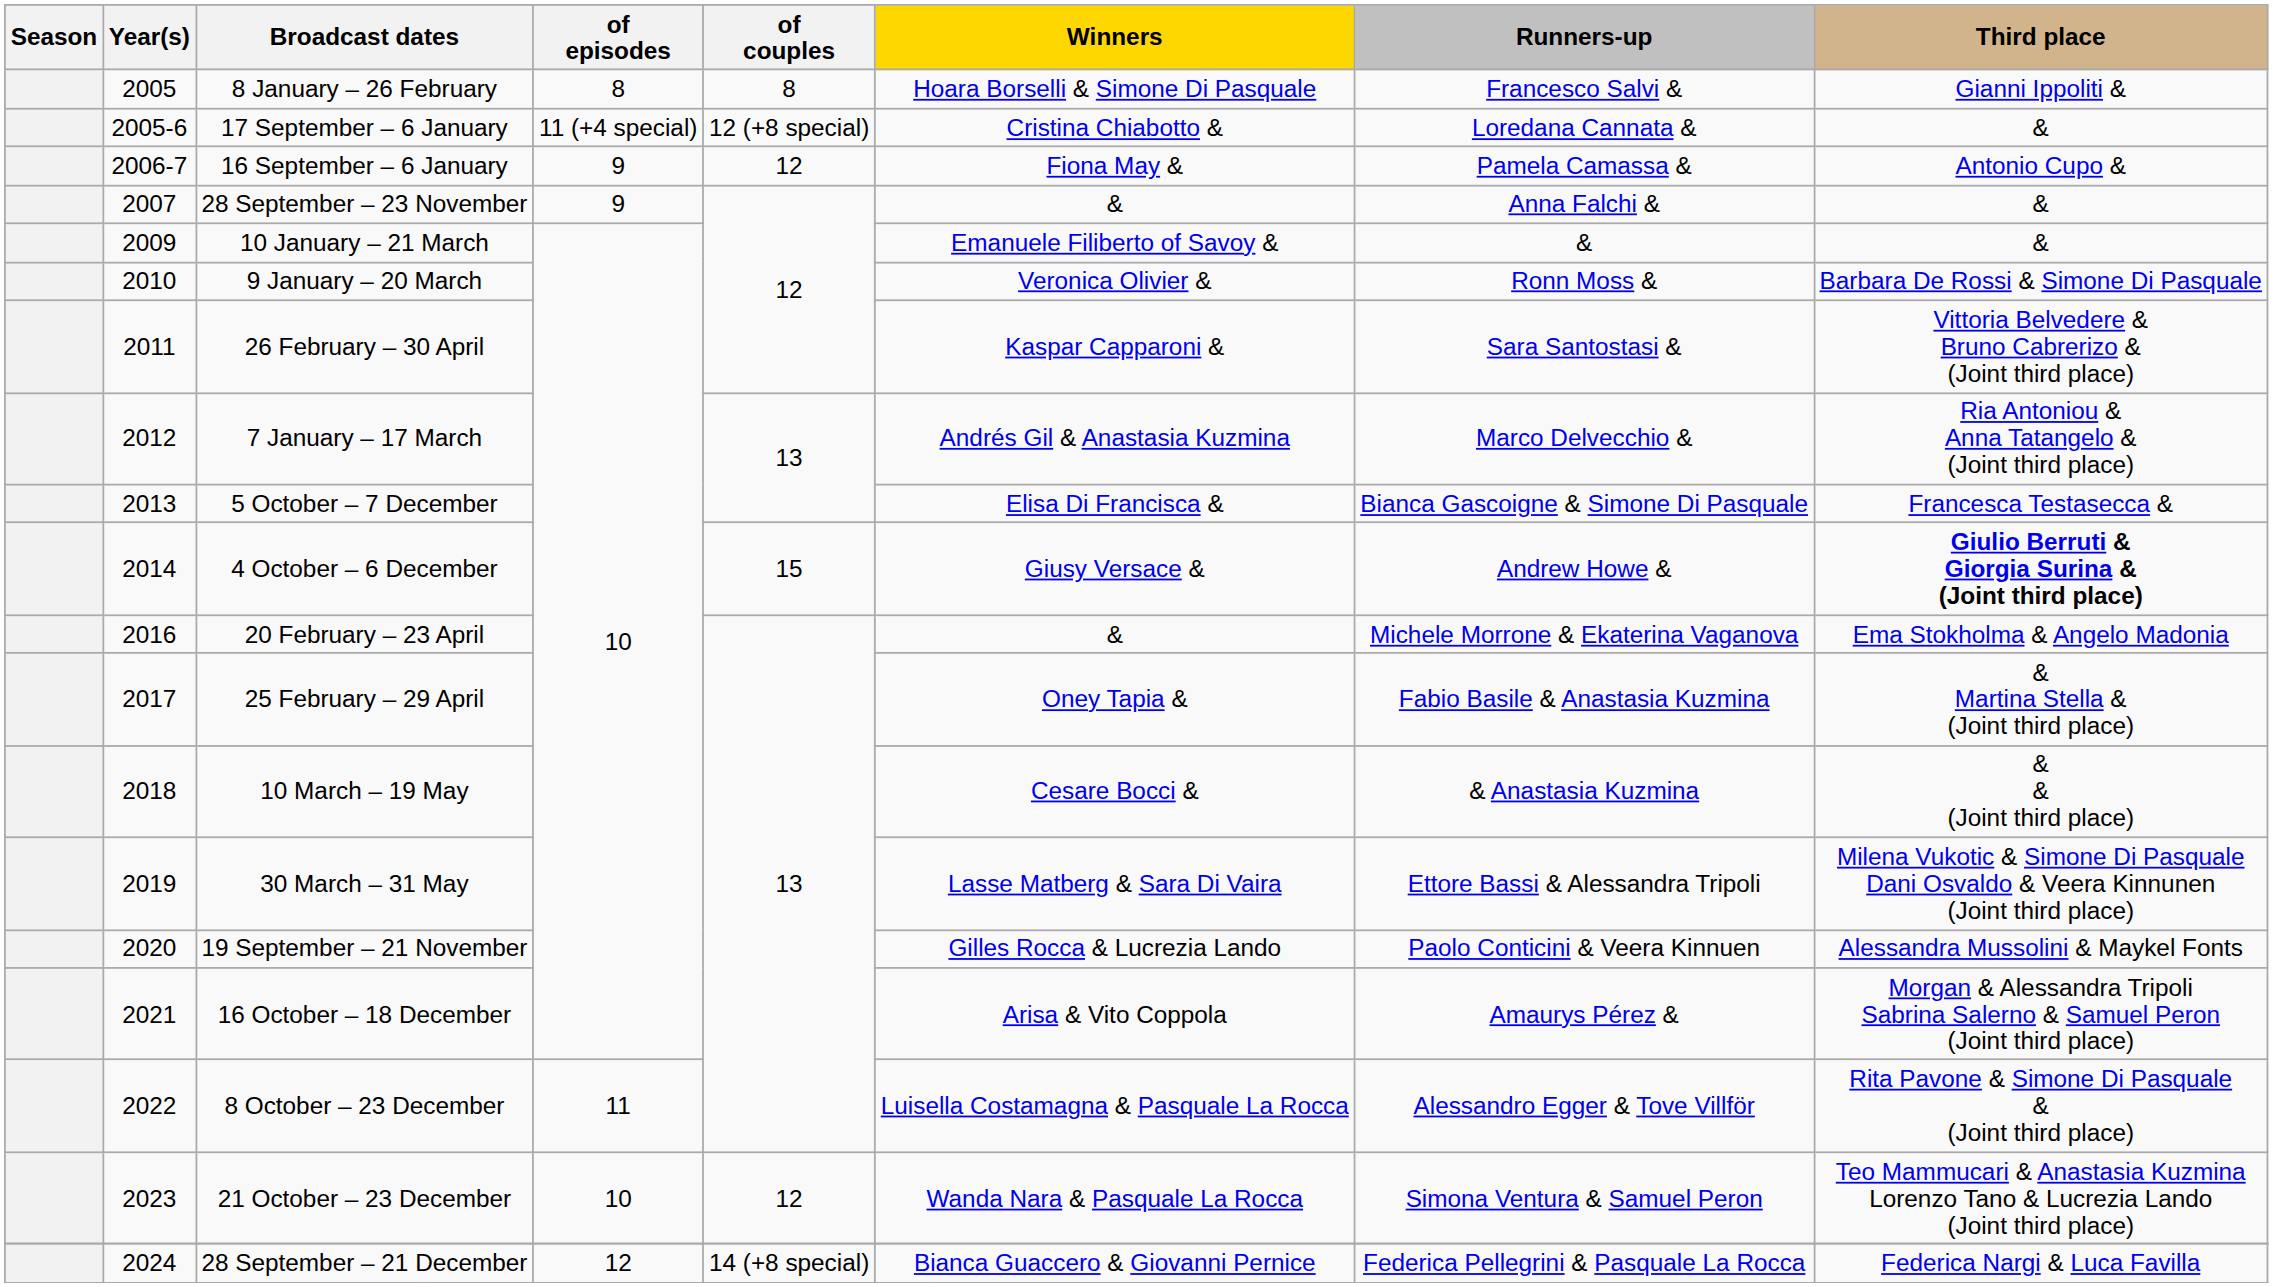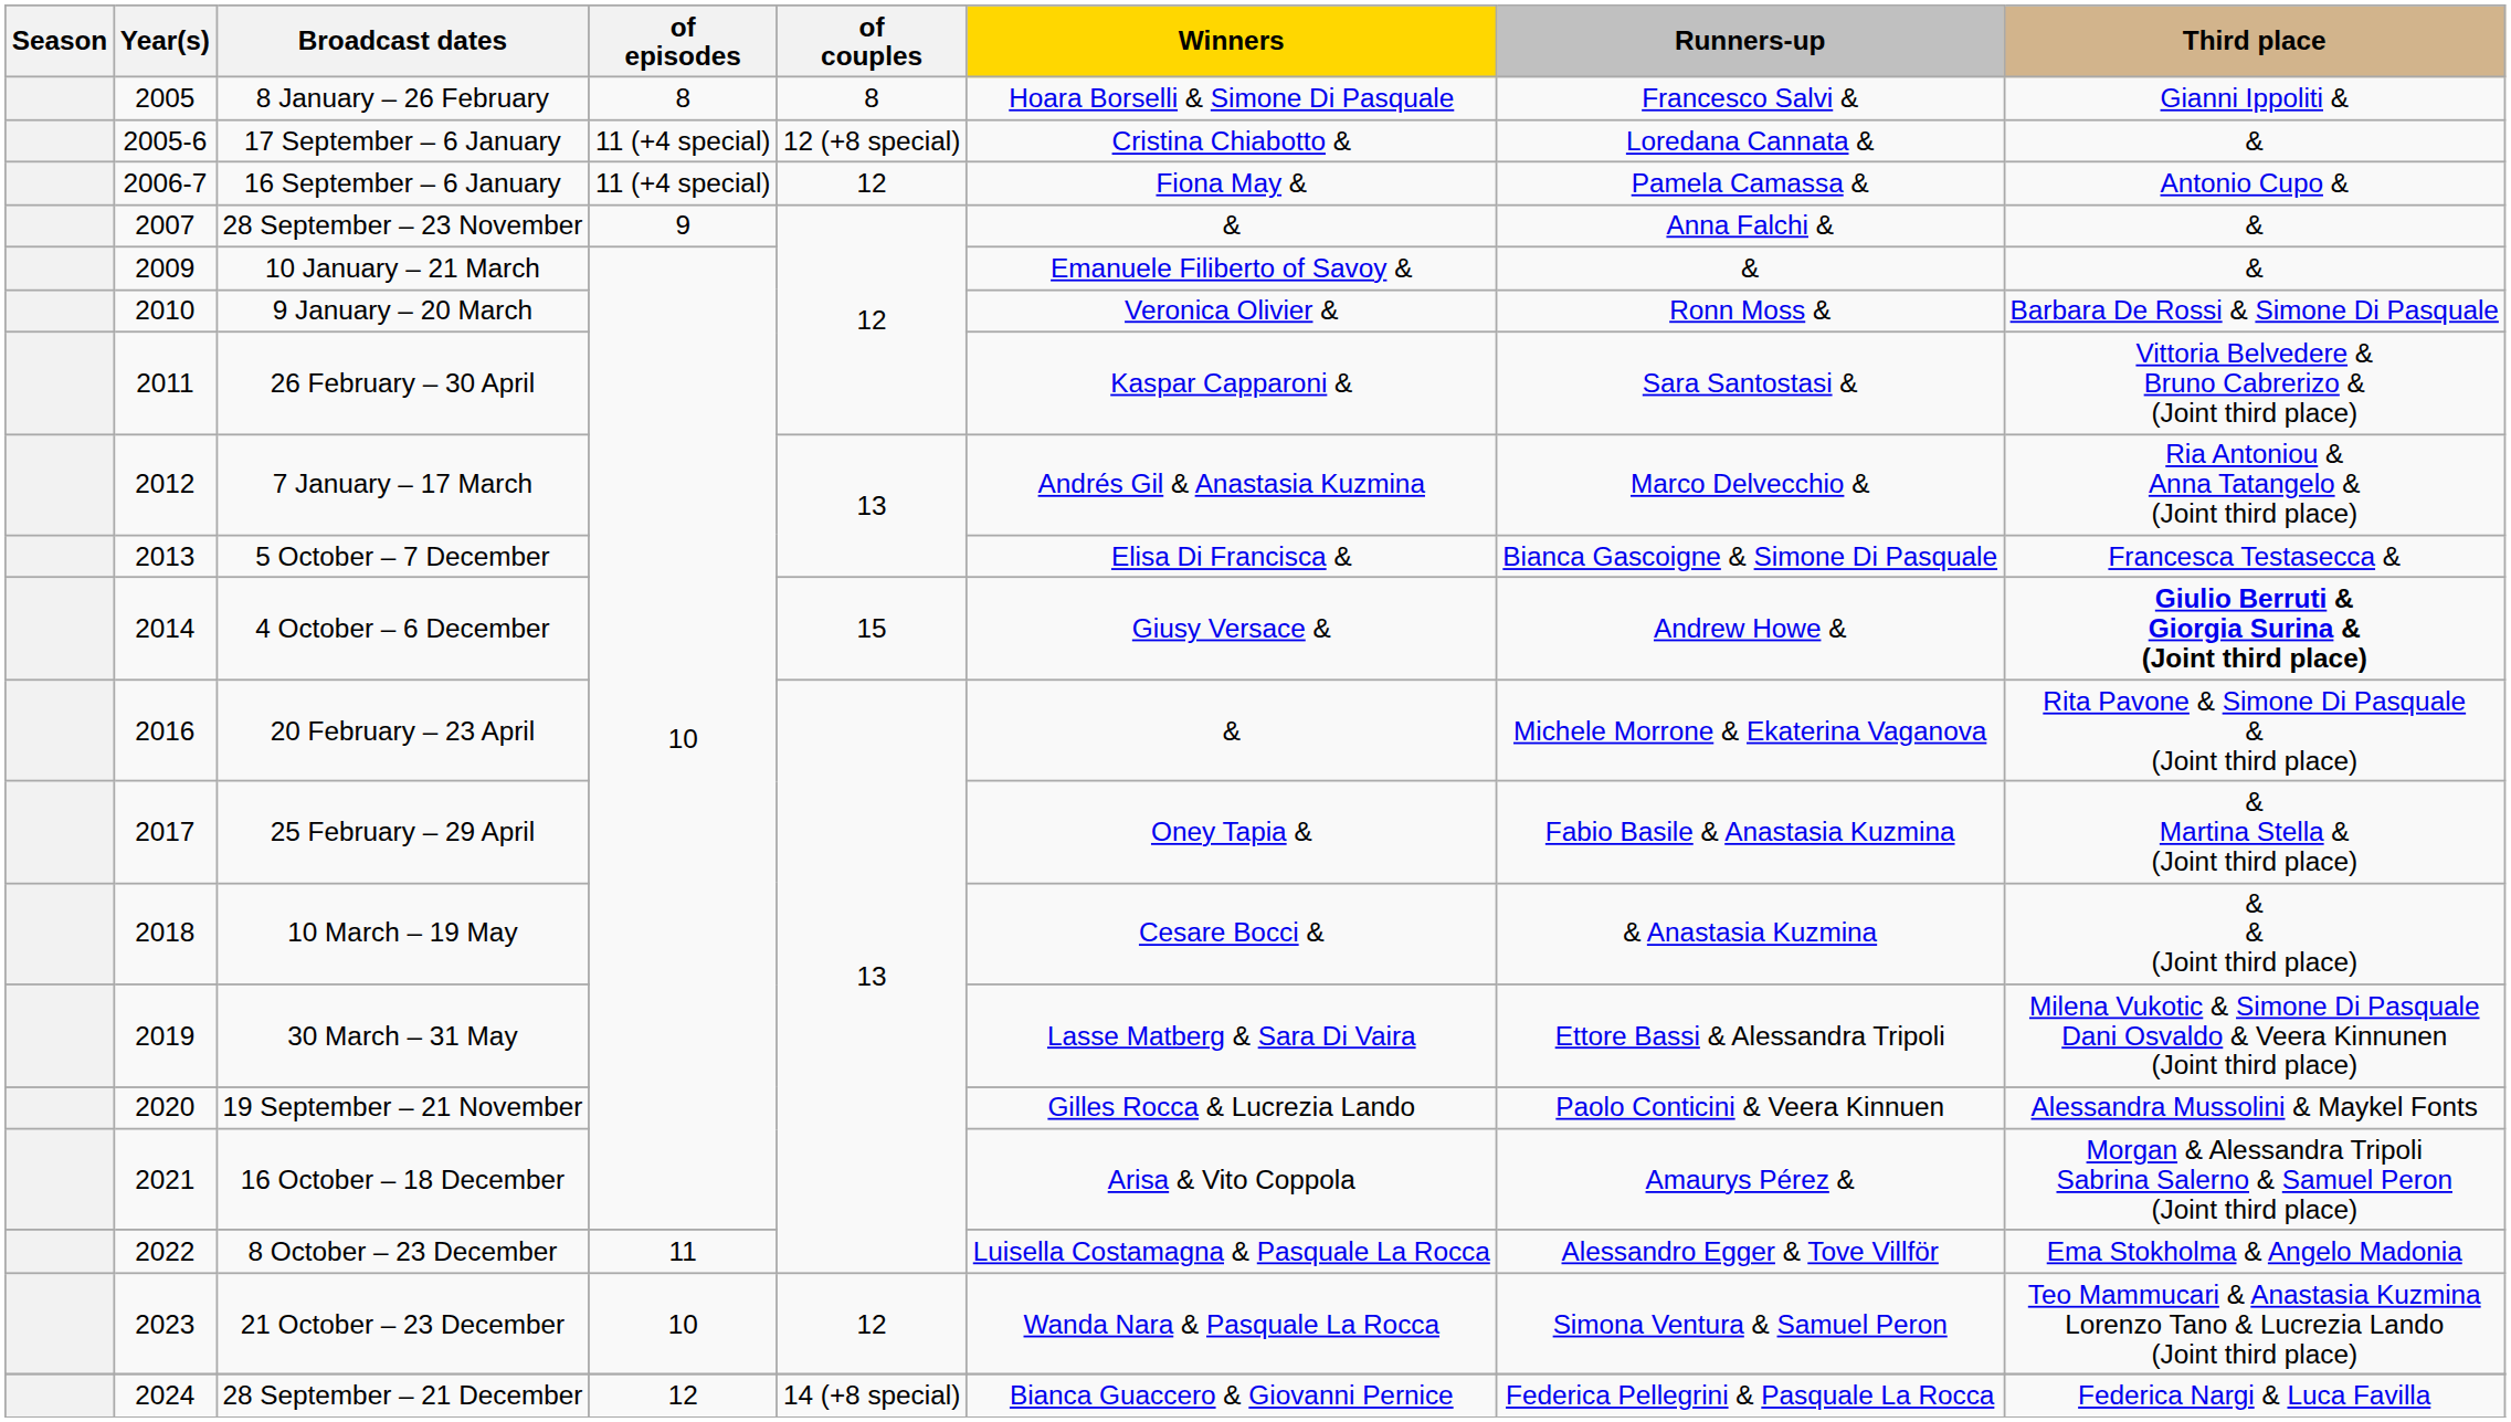 <table class="wikitable" size:100% style="white-space:nowrap; font-size:85%; text-align:center">
 <tr>
 <th rowspan="1">Season</th>
 <th rowspan="1">Year(s)</th>
 <th rowspan="1">Broadcast dates</th>
 <th rowspan="1"><a href='#'></a> of<br>episodes</th>
 <th rowspan="1"><a href='#'></a> of<br>couples</th>
 <th style="background:gold;"><div>Winners</div></th>
 <th style="background:silver;"><div>Runners-up</div></th>
 <th style="background:tan;"><div>Third place</div></th>
 </tr>
 <tr>
 <th></th>
 <td>2005</td>
 <td>8 January – 26 February</td>
 <td>8</td>
 <td>8</td>
 <td><a href='#'>Hoara Borselli</a> & <a href='#'>Simone Di Pasquale</a></td>
 <td><a href='#'>Francesco Salvi</a> & </td>
 <td><a href='#'>Gianni Ippoliti</a> & </td>
 </tr>
 <tr>
 <th></th>
 <td>2005-6</td>
 <td>17 September – 6 January</td>
 <td>11 (+4 special)</td>
 <td>12 (+8 special)</td>
 <td><a href='#'>Cristina Chiabotto</a> & </td>
 <td><a href='#'>Loredana Cannata</a> & </td>
 <td> & </td>
 </tr>
 <tr>
 <th></th>
 <td>2006-7</td>
 <td>16 September – 6 January</td>
-<td>9</td>
+<td>11 (+4 special)</td>
 <td>12</td>
 <td><a href='#'>Fiona May</a> & </td>
 <td><a href='#'>Pamela Camassa</a> & </td>
 <td><a href='#'>Antonio Cupo</a> & </td>
 </tr>
 <tr>
 <th></th>
 <td>2007</td>
 <td>28 September – 23 November</td>
 <td>9</td>
 <td rowspan=4>12</td>
 <td> & </td>
 <td><a href='#'>Anna Falchi</a> & </td>
 <td> & </td>
 </tr>
 <tr>
 <th></th>
 <td>2009</td>
 <td>10 January – 21 March</td>
 <td rowspan=12>10</td>
 <td><a href='#'>Emanuele Filiberto of Savoy</a> & </td>
 <td> & </td>
 <td> & </td>
 </tr>
 <tr>
 <th></th>
 <td>2010</td>
 <td>9 January – 20 March</td>
 <td><a href='#'>Veronica Olivier</a> & </td>
 <td><a href='#'>Ronn Moss</a> & </td>
 <td><a href='#'>Barbara De Rossi</a> & <a href='#'>Simone Di Pasquale</a></td>
 </tr>
 <tr>
 <th></th>
 <td>2011</td>
 <td>26 February – 30 April</td>
 <td><a href='#'>Kaspar Capparoni</a> & </td>
 <td><a href='#'>Sara Santostasi</a> & </td>
 <td><a href='#'>Vittoria Belvedere</a> & <br><a href='#'>Bruno Cabrerizo</a> & <br>(Joint third place)</td>
 </tr>
 <tr>
 <th></th>
 <td>2012</td>
 <td>7 January – 17 March</td>
 <td rowspan=2>13</td>
 <td><a href='#'>Andrés Gil</a> & <a href='#'>Anastasia Kuzmina</a></td>
 <td><a href='#'>Marco Delvecchio</a> & </td>
 <td><a href='#'>Ria Antoniou</a> & <br><a href='#'>Anna Tatangelo</a> & <br>(Joint third place)</td>
 </tr>
 <tr>
 <th></th>
 <td>2013</td>
 <td>5 October – 7 December</td>
 <td><a href='#'>Elisa Di Francisca</a> & </td>
 <td><a href='#'>Bianca Gascoigne</a> & <a href='#'>Simone Di Pasquale</a></td>
 <td><a href='#'>Francesca Testasecca</a> & </td>
 </tr>
 <tr>
 <th></th>
 <td>2014</td>
 <td>4 October – 6 December</td>
 <td>15</td>
 <td><a href='#'>Giusy Versace</a> & </td>
 <td><a href='#'>Andrew Howe</a> & </td>
 <td><strong><a href='#'>Giulio Berruti</a> & <br><a href='#'>Giorgia Surina</a> & <br>(Joint third place)</strong></td>
 </tr>
 <tr>
 <th></th>
 <td>2016</td>
 <td>20 February – 23 April</td>
 <td rowspan=7>13</td>
 <td> & </td>
 <td><a href='#'>Michele Morrone</a> & <a href='#'>Ekaterina Vaganova</a></td>
-<td><a href='#'>Ema Stokholma</a> & <a href='#'>Angelo Madonia</a></td>
+<td><a href='#'>Rita Pavone</a> & <a href='#'>Simone Di Pasquale</a><br> & <br>(Joint third place)</td>
 </tr>
 <tr>
 <th></th>
 <td>2017</td>
 <td>25 February – 29 April</td>
 <td><a href='#'>Oney Tapia</a> & </td>
 <td><a href='#'>Fabio Basile</a> & <a href='#'>Anastasia Kuzmina</a></td>
 <td> & <br><a href='#'>Martina Stella</a> & <br>(Joint third place)</td>
 </tr>
 <tr>
 <th></th>
 <td>2018</td>
 <td>10 March – 19 May</td>
 <td><a href='#'>Cesare Bocci</a> & </td>
 <td> & <a href='#'>Anastasia Kuzmina</a></td>
 <td> & <br> & <br>(Joint third place)</td>
 </tr>
 <tr>
 <th></th>
 <td>2019</td>
 <td>30 March – 31 May</td>
 <td><a href='#'>Lasse Matberg</a> & <a href='#'>Sara Di Vaira</a></td>
 <td><a href='#'>Ettore Bassi</a> & Alessandra Tripoli</td>
 <td><a href='#'>Milena Vukotic</a> & <a href='#'>Simone Di Pasquale</a><br><a href='#'>Dani Osvaldo</a> & Veera Kinnunen<br>(Joint third place)</td>
 </tr>
 <tr>
 <th></th>
 <td>2020</td>
 <td>19 September – 21 November</td>
 <td><a href='#'>Gilles Rocca</a> & Lucrezia Lando</td>
 <td><a href='#'>Paolo Conticini</a> & Veera Kinnuen</td>
 <td><a href='#'>Alessandra Mussolini</a> & Maykel Fonts</td>
 </tr>
 <tr>
 <th></th>
 <td>2021</td>
 <td>16 October – 18 December</td>
 <td><a href='#'>Arisa</a> & Vito Coppola</td>
 <td><a href='#'>Amaurys Pérez</a> & </td>
 <td><a href='#'>Morgan</a> & Alessandra Tripoli<br><a href='#'>Sabrina Salerno</a> & <a href='#'>Samuel Peron</a><br>(Joint third place)</td>
 </tr>
 <tr>
 <th></th>
 <td>2022</td>
 <td>8 October – 23 December</td>
 <td>11</td>
 <td><a href='#'>Luisella Costamagna</a> & <a href='#'>Pasquale La Rocca</a></td>
 <td><a href='#'>Alessandro Egger</a> & <a href='#'>Tove Villför</a></td>
-<td><a href='#'>Rita Pavone</a> & <a href='#'>Simone Di Pasquale</a><br> & <br>(Joint third place)</td>
+<td><a href='#'>Ema Stokholma</a> & <a href='#'>Angelo Madonia</a></td>
 </tr>
 <tr>
 <th></th>
 <td>2023</td>
 <td>21 October – 23 December</td>
 <td>10</td>
 <td>12</td>
 <td><a href='#'>Wanda Nara</a> & <a href='#'>Pasquale La Rocca</a></td>
 <td><a href='#'>Simona Ventura</a> & <a href='#'>Samuel Peron</a></td>
 <td><a href='#'>Teo Mammucari</a> & <a href='#'>Anastasia Kuzmina</a><br> Lorenzo Tano & Lucrezia Lando<br>(Joint third place)</td>
 </tr>
 <tr>
 </tr>
 <tr>
 <th></th>
 <td>2024</td>
 <td>28 September – 21 December</td>
 <td>12</td>
 <td>14 (+8 special)</td>
 <td><a href='#'>Bianca Guaccero</a> & <a href='#'>Giovanni Pernice</a></td>
 <td><a href='#'>Federica Pellegrini</a> & <a href='#'>Pasquale La Rocca</a></td>
 <td><a href='#'>Federica Nargi</a> & <a href='#'>Luca Favilla</a></td>
 </tr>
 <tr>
 </tr>
 </table>
